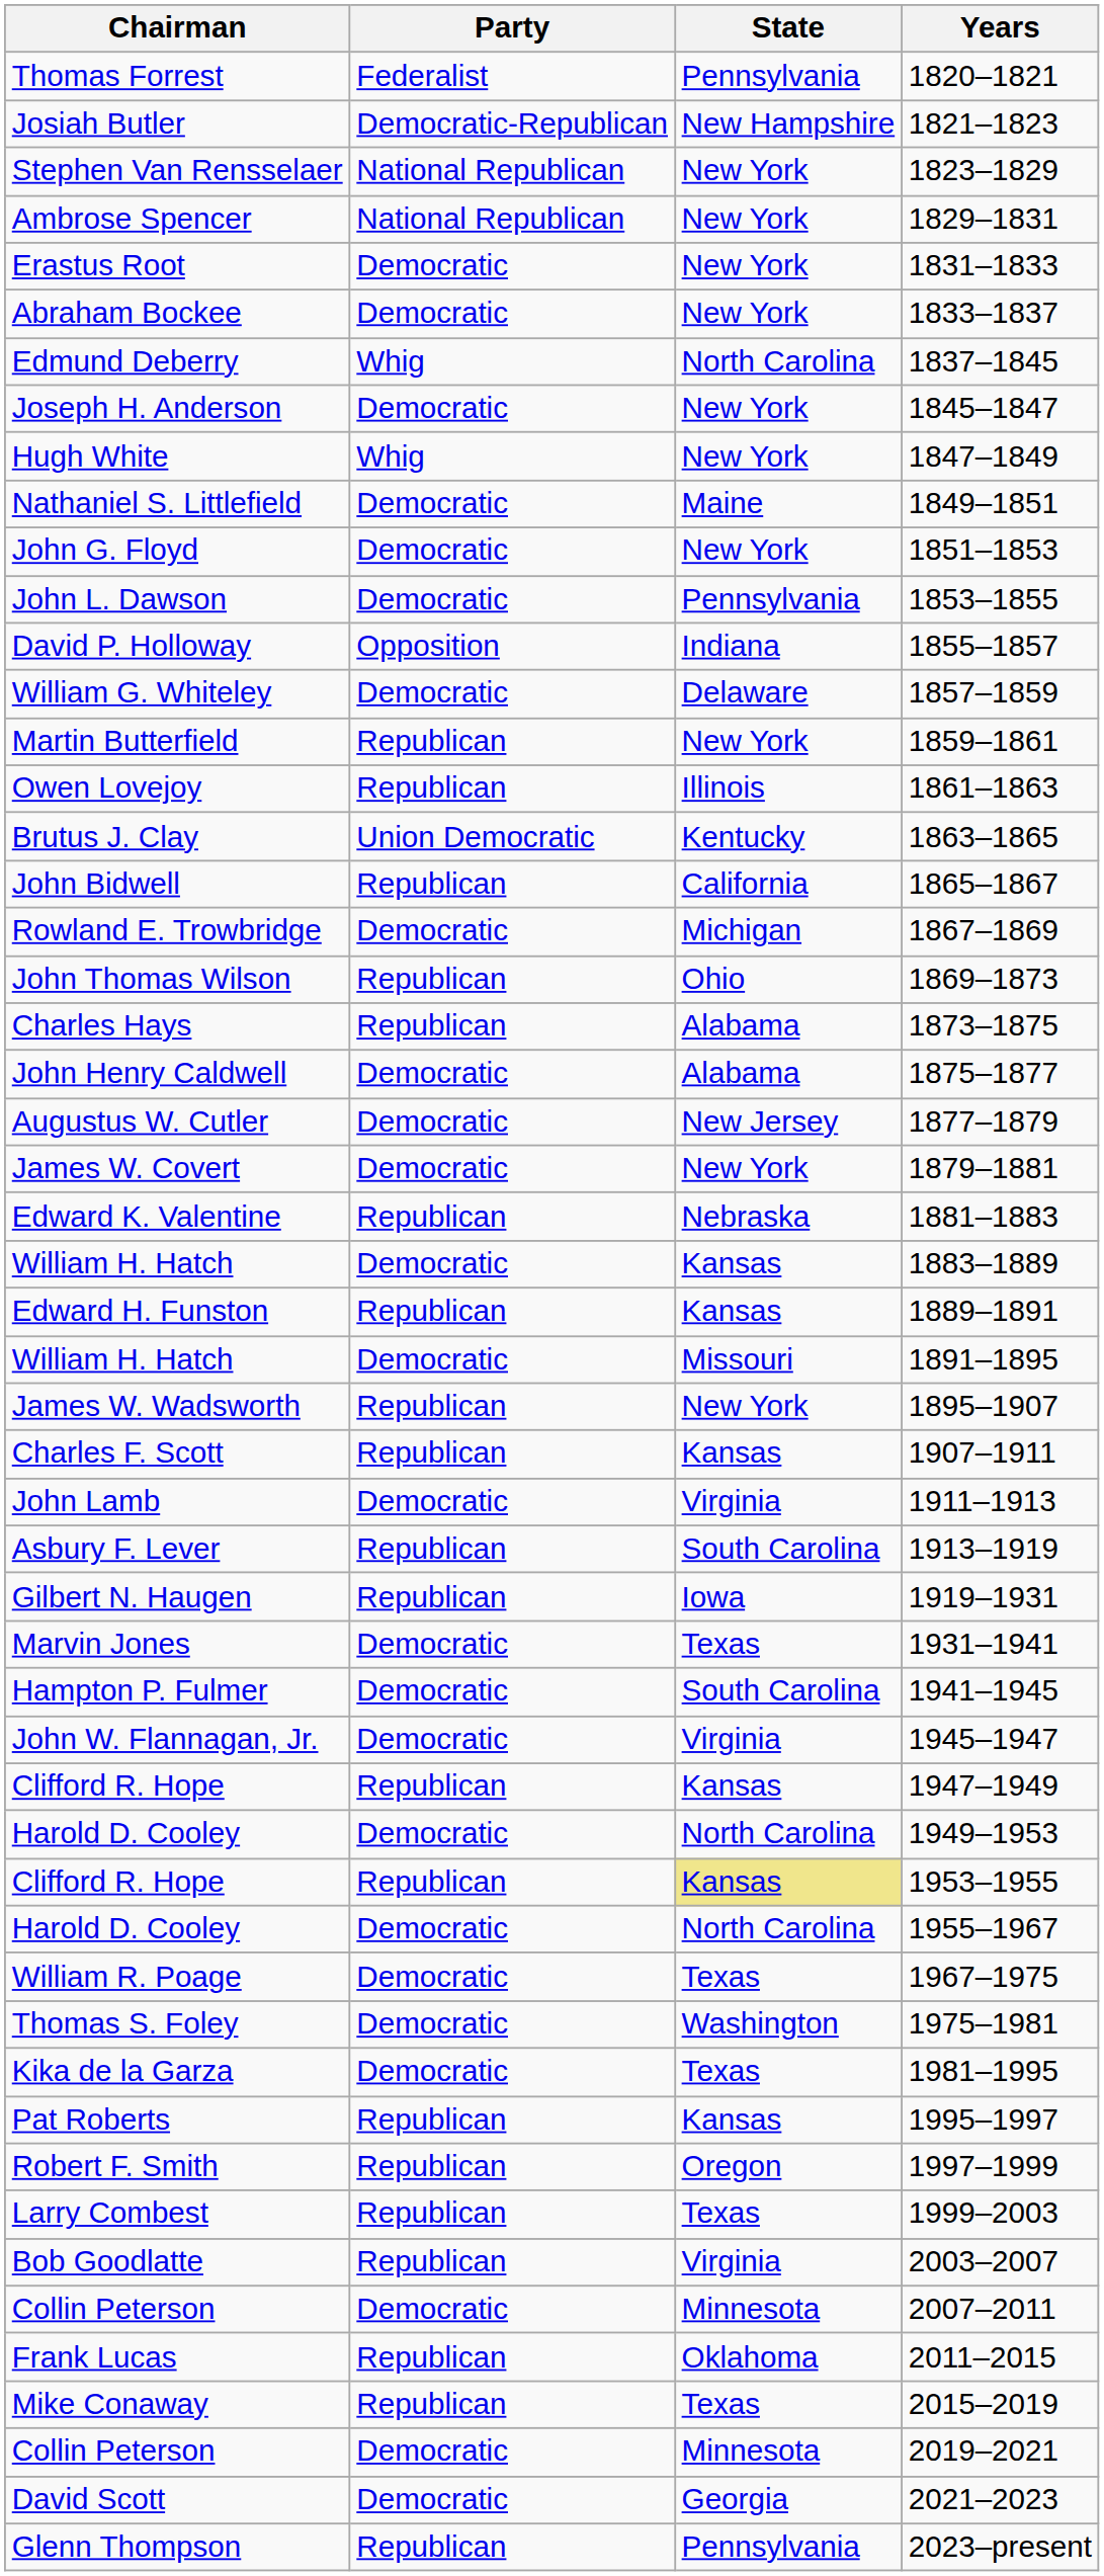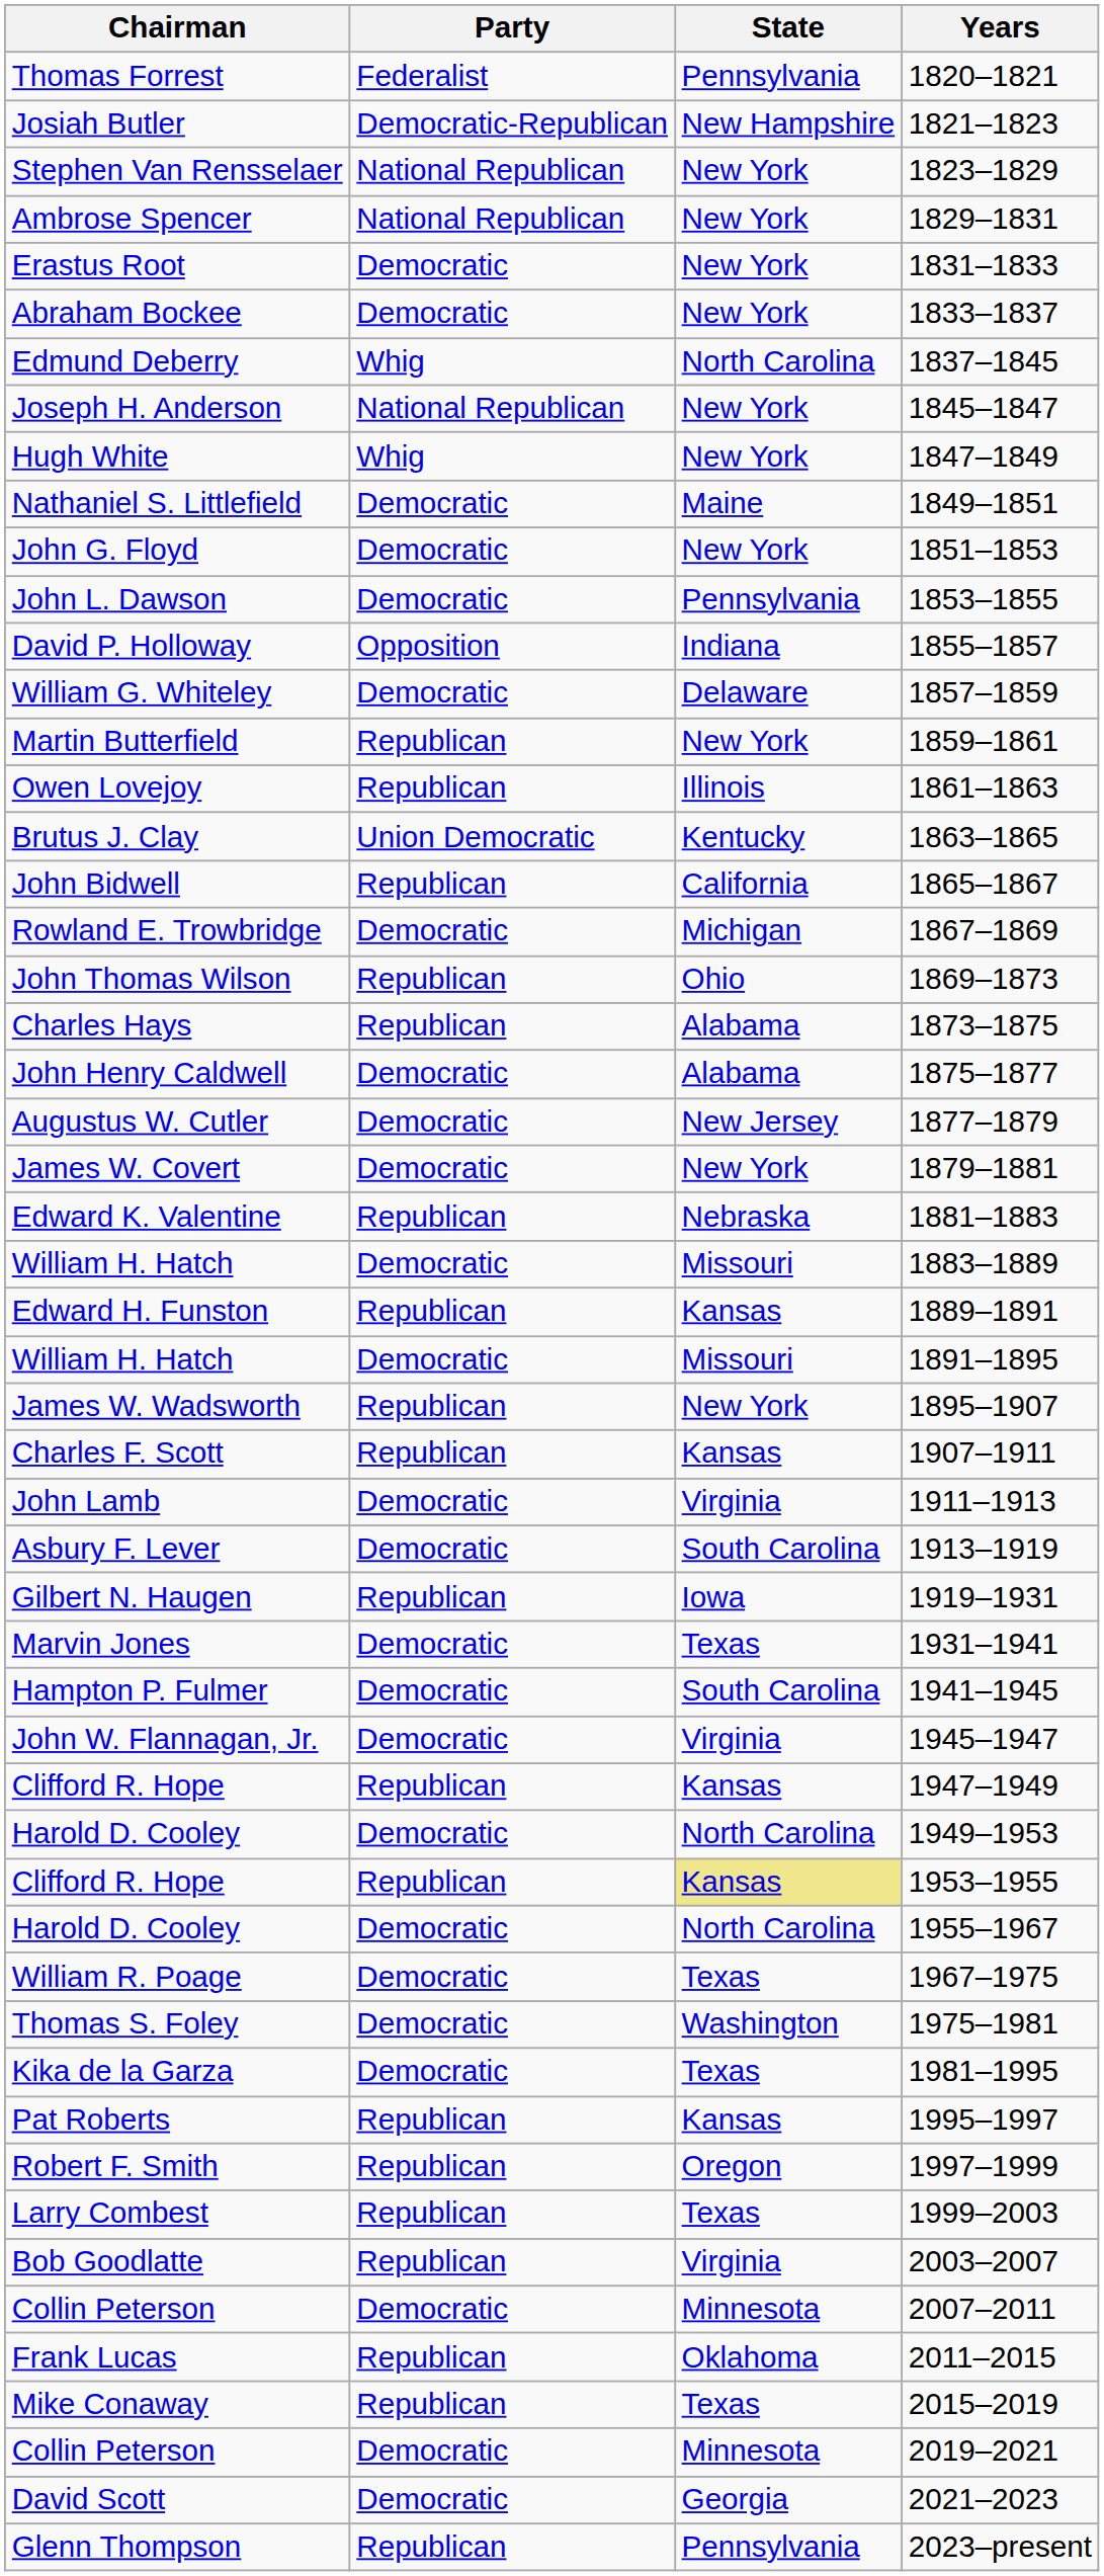 <table class=wikitable>
 <tr>
 <th>Chairman</th>
 <th>Party</th>
 <th>State</th>
 <th>Years</th>
 </tr>
 <tr>
 <td><a href='#'>Thomas Forrest</a></td>
 <td><a href='#'>Federalist</a></td>
 <td><a href='#'>Pennsylvania</a></td>
 <td>1820–1821</td>
 </tr>
 <tr>
 <td><a href='#'>Josiah Butler</a></td>
 <td><a href='#'>Democratic-Republican</a></td>
 <td><a href='#'>New Hampshire</a></td>
 <td>1821–1823</td>
 </tr>
 <tr>
 <td><a href='#'>Stephen Van Rensselaer</a></td>
 <td><a href='#'>National Republican</a></td>
 <td><a href='#'>New York</a></td>
 <td>1823–1829</td>
 </tr>
 <tr>
 <td><a href='#'>Ambrose Spencer</a></td>
 <td><a href='#'>National Republican</a></td>
 <td><a href='#'>New York</a></td>
 <td>1829–1831</td>
 </tr>
 <tr>
 <td><a href='#'>Erastus Root</a></td>
 <td><a href='#'>Democratic</a></td>
 <td><a href='#'>New York</a></td>
 <td>1831–1833</td>
 </tr>
 <tr>
 <td><a href='#'>Abraham Bockee</a></td>
 <td><a href='#'>Democratic</a></td>
 <td><a href='#'>New York</a></td>
 <td>1833–1837</td>
 </tr>
 <tr>
 <td><a href='#'>Edmund Deberry</a></td>
 <td><a href='#'>Whig</a></td>
 <td><a href='#'>North Carolina</a></td>
 <td>1837–1845</td>
 </tr>
 <tr>
 <td><a href='#'>Joseph H. Anderson</a></td>
-<td><a href='#'>Democratic</a></td>
+<td><a href='#'>National Republican</a></td>
 <td><a href='#'>New York</a></td>
 <td>1845–1847</td>
 </tr>
 <tr>
 <td><a href='#'>Hugh White</a></td>
 <td><a href='#'>Whig</a></td>
 <td><a href='#'>New York</a></td>
 <td>1847–1849</td>
 </tr>
 <tr>
 <td><a href='#'>Nathaniel S. Littlefield</a></td>
 <td><a href='#'>Democratic</a></td>
 <td><a href='#'>Maine</a></td>
 <td>1849–1851</td>
 </tr>
 <tr>
 <td><a href='#'>John G. Floyd</a></td>
 <td><a href='#'>Democratic</a></td>
 <td><a href='#'>New York</a></td>
 <td>1851–1853</td>
 </tr>
 <tr>
 <td><a href='#'>John L. Dawson</a></td>
 <td><a href='#'>Democratic</a></td>
 <td><a href='#'>Pennsylvania</a></td>
 <td>1853–1855</td>
 </tr>
 <tr>
 <td><a href='#'>David P. Holloway</a></td>
 <td><a href='#'>Opposition</a></td>
 <td><a href='#'>Indiana</a></td>
 <td>1855–1857</td>
 </tr>
 <tr>
 <td><a href='#'>William G. Whiteley</a></td>
 <td><a href='#'>Democratic</a></td>
 <td><a href='#'>Delaware</a></td>
 <td>1857–1859</td>
 </tr>
 <tr>
 <td><a href='#'>Martin Butterfield</a></td>
 <td><a href='#'>Republican</a></td>
 <td><a href='#'>New York</a></td>
 <td>1859–1861</td>
 </tr>
 <tr>
 <td><a href='#'>Owen Lovejoy</a></td>
 <td><a href='#'>Republican</a></td>
 <td><a href='#'>Illinois</a></td>
 <td>1861–1863</td>
 </tr>
 <tr>
 <td><a href='#'>Brutus J. Clay</a></td>
 <td><a href='#'>Union Democratic</a></td>
 <td><a href='#'>Kentucky</a></td>
 <td>1863–1865</td>
 </tr>
 <tr>
 <td><a href='#'>John Bidwell</a></td>
 <td><a href='#'>Republican</a></td>
 <td><a href='#'>California</a></td>
 <td>1865–1867</td>
 </tr>
 <tr>
 <td><a href='#'>Rowland E. Trowbridge</a></td>
 <td><a href='#'>Democratic</a></td>
 <td><a href='#'>Michigan</a></td>
 <td>1867–1869</td>
 </tr>
 <tr>
 <td><a href='#'>John Thomas Wilson</a></td>
 <td><a href='#'>Republican</a></td>
 <td><a href='#'>Ohio</a></td>
 <td>1869–1873</td>
 </tr>
 <tr>
 <td><a href='#'>Charles Hays</a></td>
 <td><a href='#'>Republican</a></td>
 <td><a href='#'>Alabama</a></td>
 <td>1873–1875</td>
 </tr>
 <tr>
 <td><a href='#'>John Henry Caldwell</a></td>
 <td><a href='#'>Democratic</a></td>
 <td><a href='#'>Alabama</a></td>
 <td>1875–1877</td>
 </tr>
 <tr>
 <td><a href='#'>Augustus W. Cutler</a></td>
 <td><a href='#'>Democratic</a></td>
 <td><a href='#'>New Jersey</a></td>
 <td>1877–1879</td>
 </tr>
 <tr>
 <td><a href='#'>James W. Covert</a></td>
 <td><a href='#'>Democratic</a></td>
 <td><a href='#'>New York</a></td>
 <td>1879–1881</td>
 </tr>
 <tr>
 <td><a href='#'>Edward K. Valentine</a></td>
 <td><a href='#'>Republican</a></td>
 <td><a href='#'>Nebraska</a></td>
 <td>1881–1883</td>
 </tr>
 <tr>
 <td><a href='#'>William H. Hatch</a></td>
 <td><a href='#'>Democratic</a></td>
-<td><a href='#'>Kansas</a></td>
+<td><a href='#'>Missouri</a></td>
 <td>1883–1889</td>
 </tr>
 <tr>
 <td><a href='#'>Edward H. Funston</a></td>
 <td><a href='#'>Republican</a></td>
 <td><a href='#'>Kansas</a></td>
 <td>1889–1891</td>
 </tr>
 <tr>
 <td><a href='#'>William H. Hatch</a></td>
 <td><a href='#'>Democratic</a></td>
 <td><a href='#'>Missouri</a></td>
 <td>1891–1895</td>
 </tr>
 <tr>
 <td><a href='#'>James W. Wadsworth</a></td>
 <td><a href='#'>Republican</a></td>
 <td><a href='#'>New York</a></td>
 <td>1895–1907</td>
 </tr>
 <tr>
 <td><a href='#'>Charles F. Scott</a></td>
 <td><a href='#'>Republican</a></td>
 <td><a href='#'>Kansas</a></td>
 <td>1907–1911</td>
 </tr>
 <tr>
 <td><a href='#'>John Lamb</a></td>
 <td><a href='#'>Democratic</a></td>
 <td><a href='#'>Virginia</a></td>
 <td>1911–1913</td>
 </tr>
 <tr>
 <td><a href='#'>Asbury F. Lever</a></td>
-<td><a href='#'>Republican</a></td>
+<td><a href='#'>Democratic</a></td>
 <td><a href='#'>South Carolina</a></td>
 <td>1913–1919</td>
 </tr>
 <tr>
 <td><a href='#'>Gilbert N. Haugen</a></td>
 <td><a href='#'>Republican</a></td>
 <td><a href='#'>Iowa</a></td>
 <td>1919–1931</td>
 </tr>
 <tr>
 <td><a href='#'>Marvin Jones</a></td>
 <td><a href='#'>Democratic</a></td>
 <td><a href='#'>Texas</a></td>
 <td>1931–1941</td>
 </tr>
 <tr>
 <td><a href='#'>Hampton P. Fulmer</a></td>
 <td><a href='#'>Democratic</a></td>
 <td><a href='#'>South Carolina</a></td>
 <td>1941–1945</td>
 </tr>
 <tr>
 <td><a href='#'>John W. Flannagan, Jr.</a></td>
 <td><a href='#'>Democratic</a></td>
 <td><a href='#'>Virginia</a></td>
 <td>1945–1947</td>
 </tr>
 <tr>
 <td><a href='#'>Clifford R. Hope</a></td>
 <td><a href='#'>Republican</a></td>
 <td><a href='#'>Kansas</a></td>
 <td>1947–1949</td>
 </tr>
 <tr>
 <td><a href='#'>Harold D. Cooley</a></td>
 <td><a href='#'>Democratic</a></td>
 <td><a href='#'>North Carolina</a></td>
 <td>1949–1953</td>
 </tr>
 <tr>
 <td><a href='#'>Clifford R. Hope</a></td>
 <td><a href='#'>Republican</a></td>
 <td style="background: khaki;"><a href='#'>Kansas</a></td>
 <td>1953–1955</td>
 </tr>
 <tr>
 <td><a href='#'>Harold D. Cooley</a></td>
 <td><a href='#'>Democratic</a></td>
 <td><a href='#'>North Carolina</a></td>
 <td>1955–1967</td>
 </tr>
 <tr>
 <td><a href='#'>William R. Poage</a></td>
 <td><a href='#'>Democratic</a></td>
 <td><a href='#'>Texas</a></td>
 <td>1967–1975</td>
 </tr>
 <tr>
 <td><a href='#'>Thomas S. Foley</a></td>
 <td><a href='#'>Democratic</a></td>
 <td><a href='#'>Washington</a></td>
 <td>1975–1981</td>
 </tr>
 <tr>
 <td><a href='#'>Kika de la Garza</a></td>
 <td><a href='#'>Democratic</a></td>
 <td><a href='#'>Texas</a></td>
 <td>1981–1995</td>
 </tr>
 <tr>
 <td><a href='#'>Pat Roberts</a></td>
 <td><a href='#'>Republican</a></td>
 <td><a href='#'>Kansas</a></td>
 <td>1995–1997</td>
 </tr>
 <tr>
 <td><a href='#'>Robert F. Smith</a></td>
 <td><a href='#'>Republican</a></td>
 <td><a href='#'>Oregon</a></td>
 <td>1997–1999</td>
 </tr>
 <tr>
 <td><a href='#'>Larry Combest</a></td>
 <td><a href='#'>Republican</a></td>
 <td><a href='#'>Texas</a></td>
 <td>1999–2003</td>
 </tr>
 <tr>
 <td><a href='#'>Bob Goodlatte</a></td>
 <td><a href='#'>Republican</a></td>
 <td><a href='#'>Virginia</a></td>
 <td>2003–2007</td>
 </tr>
 <tr>
 <td><a href='#'>Collin Peterson</a></td>
 <td><a href='#'>Democratic</a></td>
 <td><a href='#'>Minnesota</a></td>
 <td>2007–2011</td>
 </tr>
 <tr>
 <td><a href='#'>Frank Lucas</a></td>
 <td><a href='#'>Republican</a></td>
 <td><a href='#'>Oklahoma</a></td>
 <td>2011–2015</td>
 </tr>
 <tr>
 <td><a href='#'>Mike Conaway</a></td>
 <td><a href='#'>Republican</a></td>
 <td><a href='#'>Texas</a></td>
 <td>2015–2019</td>
 </tr>
 <tr>
 <td><a href='#'>Collin Peterson</a></td>
 <td><a href='#'>Democratic</a></td>
 <td><a href='#'>Minnesota</a></td>
 <td>2019–2021</td>
 </tr>
 <tr>
 <td><a href='#'>David Scott</a></td>
 <td><a href='#'>Democratic</a></td>
 <td><a href='#'>Georgia</a></td>
 <td>2021–2023</td>
 </tr>
 <tr>
 <td><a href='#'>Glenn Thompson</a></td>
 <td><a href='#'>Republican</a></td>
 <td><a href='#'>Pennsylvania</a></td>
 <td>2023–present</td>
 </tr>
 </table>
